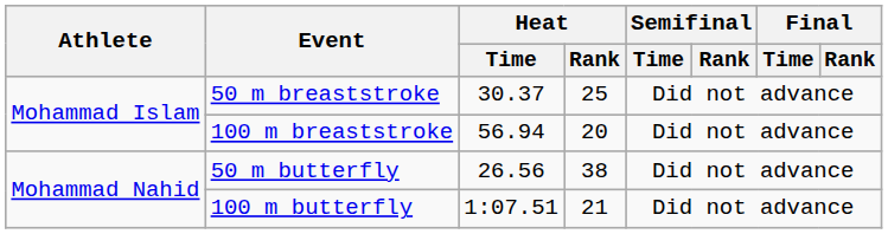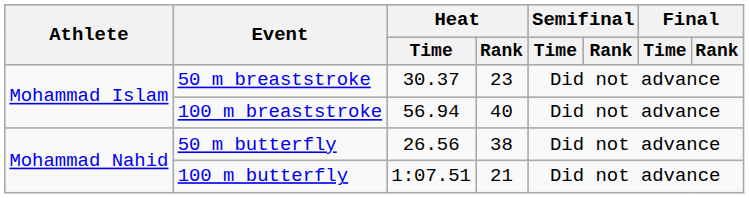 <table class=wikitable style=font-size:90%>
 <tr>
 <th rowspan=2>Athlete</th>
 <th rowspan=2>Event</th>
 <th colspan=2>Heat</th>
 <th colspan=2>Semifinal</th>
 <th colspan=2>Final</th>
 </tr>
 <tr style=font-size:95%>
 <th>Time</th>
 <th>Rank</th>
 <th>Time</th>
 <th>Rank</th>
 <th>Time</th>
 <th>Rank</th>
 </tr>
 <tr align=center>
 <td align=left rowspan=2><a href='#'>Mohammad Islam</a></td>
 <td align=left><a href='#'>50 m breaststroke</a></td>
 <td>30.37</td>
-<td>25</td>
+<td>23</td>
 <td colspan=4>Did not advance</td>
 </tr>
 <tr align=center>
 <td align=left><a href='#'>100 m breaststroke</a></td>
 <td>56.94</td>
-<td>20</td>
+<td>40</td>
 <td colspan=4>Did not advance</td>
 </tr>
 <tr align=center>
 <td align=left rowspan=2><a href='#'>Mohammad Nahid</a></td>
 <td align=left><a href='#'>50 m butterfly</a></td>
 <td>26.56</td>
 <td>38</td>
 <td colspan=4>Did not advance</td>
 </tr>
 <tr align=center>
 <td align=left><a href='#'>100 m butterfly</a></td>
 <td>1:07.51</td>
 <td>21</td>
 <td colspan=4>Did not advance</td>
 </tr>
 </table>
